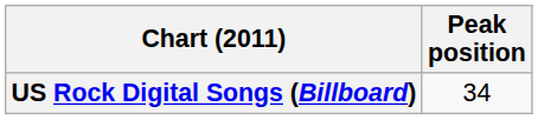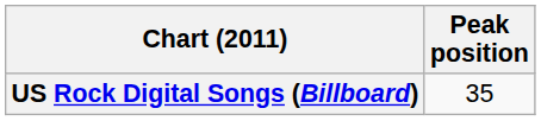 <table class="wikitable plainrowheaders">
 <tr>
 <th>Chart (2011)</th>
 <th>Peak<br>position</th>
 </tr>
 <tr>
 <th scope="row">US <a href='#'>Rock Digital Songs</a> (<a href='#'><em>Billboard</em></a>)</th>
-<td style="text-align:center;">34</td>
+<td style="text-align:center;">35</td>
 </tr>
 </table>
